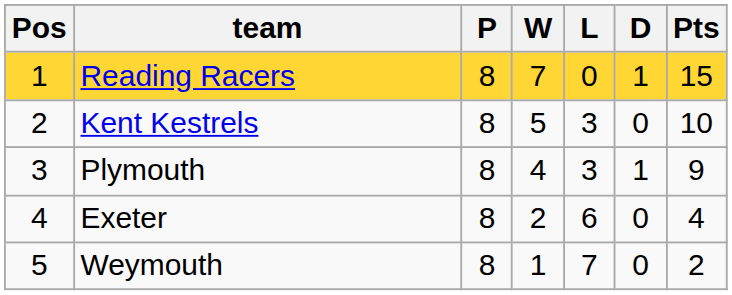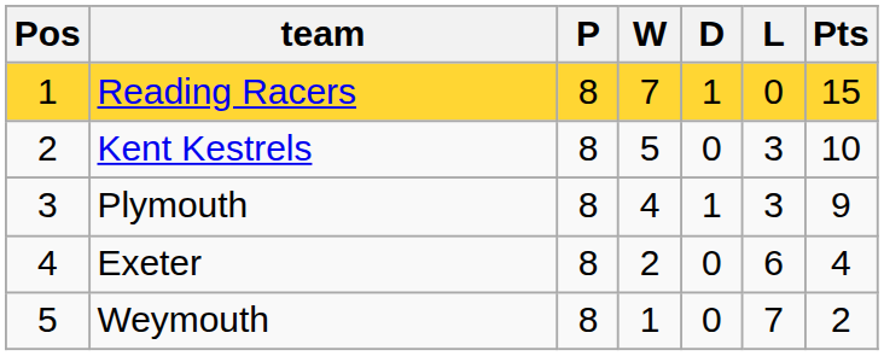 <table class="wikitable" style="font-size: 100%">
 <tr>
 <th width=20>Pos</th>
 <th width=200>team</th>
 <th width=20>P</th>
 <th width=20>W</th>
+<th width=20>D</th>
 <th width=20>L</th>
-<th width=20>D</th>
 <th width=20>Pts</th>
 </tr>
 <tr align=center style="background: #FFD633;">
 <td>1</td>
 <td align="left"><a href='#'>Reading Racers</a></td>
 <td>8</td>
 <td>7</td>
+<td>1</td>
 <td>0</td>
-<td>1</td>
 <td>15</td>
 </tr>
 <tr align=center>
 <td>2</td>
 <td align="left"><a href='#'>Kent Kestrels</a></td>
 <td>8</td>
 <td>5</td>
+<td>0</td>
 <td>3</td>
-<td>0</td>
 <td>10</td>
 </tr>
 <tr align=center>
 <td>3</td>
 <td align="left">Plymouth</td>
 <td>8</td>
 <td>4</td>
+<td>1</td>
 <td>3</td>
-<td>1</td>
 <td>9</td>
 </tr>
 <tr align=center>
 <td>4</td>
 <td align="left">Exeter</td>
 <td>8</td>
 <td>2</td>
+<td>0</td>
 <td>6</td>
-<td>0</td>
 <td>4</td>
 </tr>
 <tr align=center>
 <td>5</td>
 <td align="left">Weymouth</td>
 <td>8</td>
 <td>1</td>
+<td>0</td>
 <td>7</td>
-<td>0</td>
 <td>2</td>
 </tr>
 </table>
